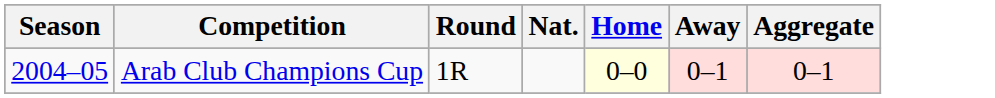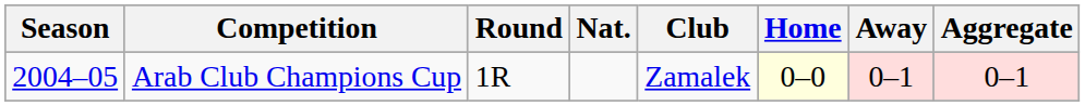 <table class="wikitable collapsible collapsed">
 <tr>
 <th>Season</th>
 <th>Competition</th>
 <th>Round</th>
 <th>Nat.</th>
+<th>Club</th>
 <th><a href='#'>Home</a></th>
 <th>Away</th>
 <th>Aggregate</th>
 </tr>
 <tr>
 <td><a href='#'>2004–05</a></td>
 <td><a href='#'>Arab Club Champions Cup</a></td>
 <td>1R</td>
 <td></td>
+<td><a href='#'>Zamalek</a></td>
 <td align="center" bgcolor=#ffffdd>0–0</td>
 <td align="center" bgcolor=#ffdddd>0–1</td>
 <td align="center" bgcolor=#ffdddd>0–1</td>
 </tr>
 </table>
